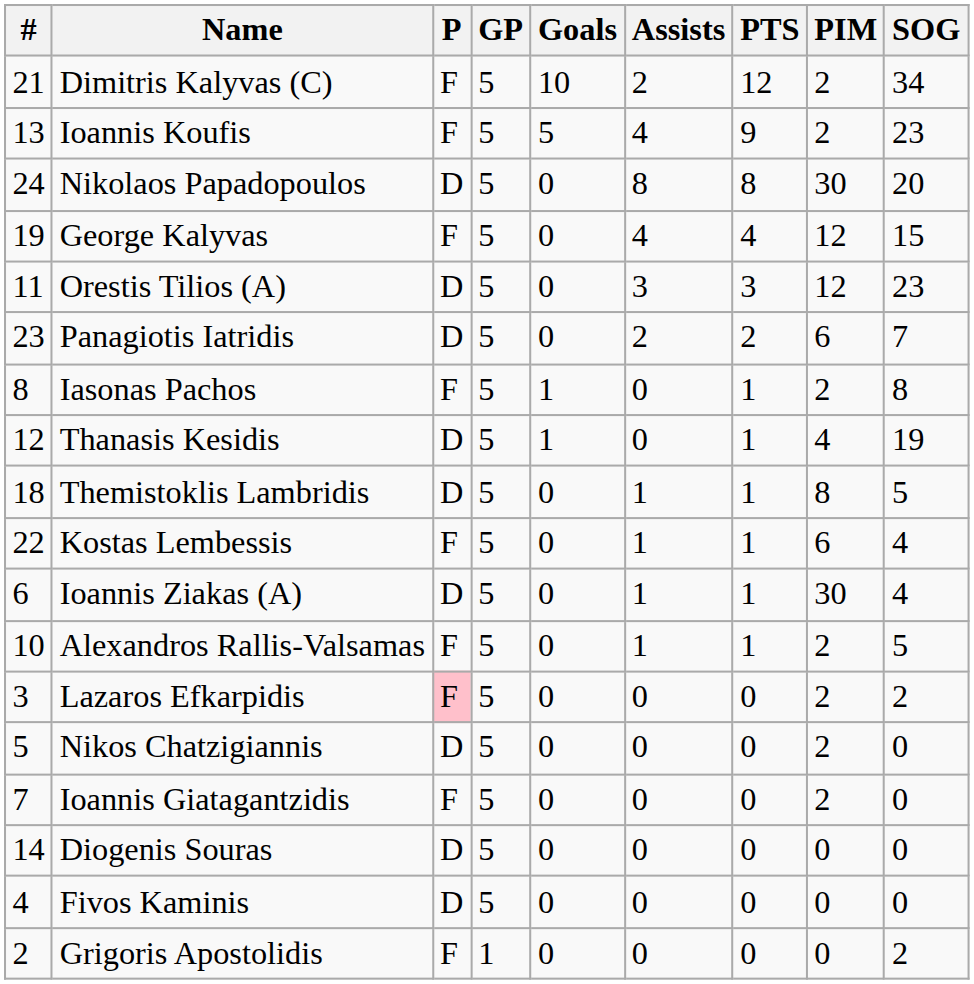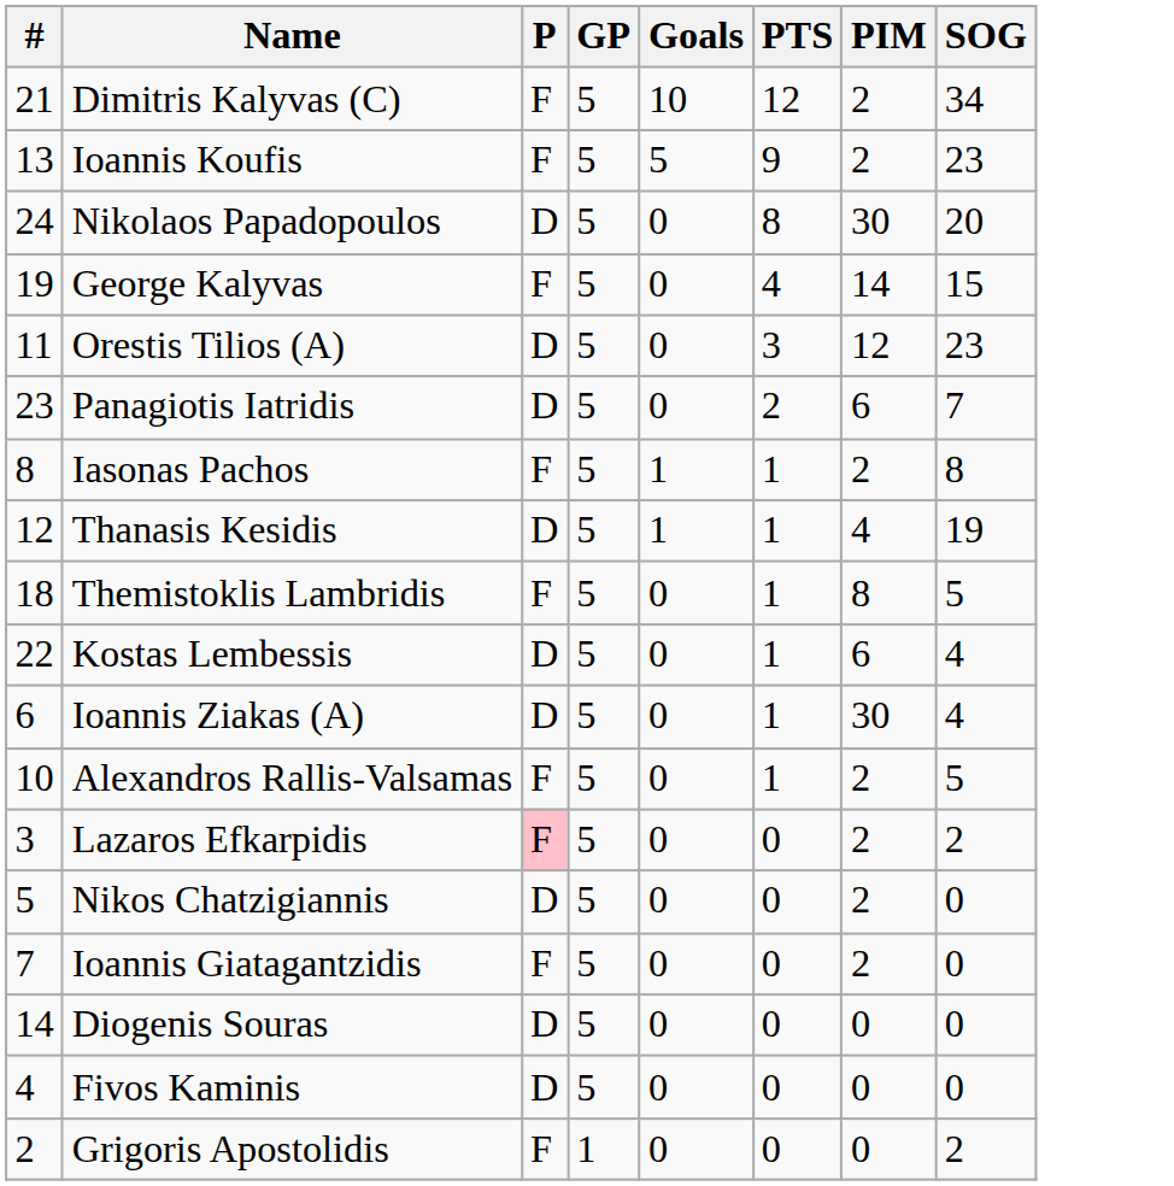 <table class="wikitable">
 <tr>
 <th>#</th>
 <th>Name</th>
 <th>P</th>
 <th>GP</th>
 <th>Goals</th>
-<th>Assists</th>
 <th>PTS</th>
 <th>PIM</th>
 <th>SOG</th>
 </tr>
 <tr>
 <td>21</td>
 <td>Dimitris Kalyvas (C)</td>
 <td>F</td>
 <td>5</td>
 <td>10</td>
-<td>2</td>
 <td>12</td>
 <td>2</td>
 <td>34</td>
 </tr>
 <tr>
 <td>13</td>
 <td>Ioannis Koufis</td>
 <td>F</td>
 <td>5</td>
 <td>5</td>
-<td>4</td>
 <td>9</td>
 <td>2</td>
 <td>23</td>
 </tr>
 <tr>
 <td>24</td>
 <td>Nikolaos Papadopoulos</td>
 <td>D</td>
 <td>5</td>
 <td>0</td>
 <td>8</td>
-<td>8</td>
 <td>30</td>
 <td>20</td>
 </tr>
 <tr>
 <td>19</td>
 <td>George Kalyvas</td>
 <td>F</td>
 <td>5</td>
 <td>0</td>
 <td>4</td>
-<td>4</td>
-<td>12</td>
+<td>14</td>
 <td>15</td>
 </tr>
 <tr>
 <td>11</td>
 <td>Orestis Tilios (A)</td>
 <td>D</td>
 <td>5</td>
 <td>0</td>
-<td>3</td>
 <td>3</td>
 <td>12</td>
 <td>23</td>
 </tr>
 <tr>
 <td>23</td>
 <td>Panagiotis Iatridis</td>
 <td>D</td>
 <td>5</td>
 <td>0</td>
 <td>2</td>
-<td>2</td>
 <td>6</td>
 <td>7</td>
 </tr>
 <tr>
 <td>8</td>
 <td>Iasonas Pachos</td>
 <td>F</td>
 <td>5</td>
 <td>1</td>
-<td>0</td>
 <td>1</td>
 <td>2</td>
 <td>8</td>
 </tr>
 <tr>
 <td>12</td>
 <td>Thanasis Kesidis</td>
 <td>D</td>
 <td>5</td>
 <td>1</td>
-<td>0</td>
 <td>1</td>
 <td>4</td>
 <td>19</td>
 </tr>
 <tr>
 <td>18</td>
 <td>Themistoklis Lambridis</td>
-<td>D</td>
+<td>F</td>
 <td>5</td>
 <td>0</td>
-<td>1</td>
 <td>1</td>
 <td>8</td>
 <td>5</td>
 </tr>
 <tr>
 <td>22</td>
 <td>Kostas Lembessis</td>
-<td>F</td>
+<td>D</td>
 <td>5</td>
 <td>0</td>
-<td>1</td>
 <td>1</td>
 <td>6</td>
 <td>4</td>
 </tr>
 <tr>
 <td>6</td>
 <td>Ioannis Ziakas (A)</td>
 <td>D</td>
 <td>5</td>
 <td>0</td>
 <td>1</td>
-<td>1</td>
 <td>30</td>
 <td>4</td>
 </tr>
 <tr>
 <td>10</td>
 <td>Alexandros Rallis-Valsamas</td>
 <td>F</td>
 <td>5</td>
 <td>0</td>
 <td>1</td>
-<td>1</td>
 <td>2</td>
 <td>5</td>
 </tr>
 <tr>
 <td>3</td>
 <td>Lazaros Efkarpidis</td>
 <td style="background: pink;">F</td>
 <td>5</td>
-<td>0</td>
 <td>0</td>
 <td>0</td>
 <td>2</td>
 <td>2</td>
 </tr>
 <tr>
 <td>5</td>
 <td>Nikos Chatzigiannis</td>
 <td>D</td>
 <td>5</td>
 <td>0</td>
 <td>0</td>
-<td>0</td>
 <td>2</td>
 <td>0</td>
 </tr>
 <tr>
 <td>7</td>
 <td>Ioannis Giatagantzidis</td>
 <td>F</td>
 <td>5</td>
-<td>0</td>
 <td>0</td>
 <td>0</td>
 <td>2</td>
 <td>0</td>
 </tr>
 <tr>
 <td>14</td>
 <td>Diogenis Souras</td>
 <td>D</td>
 <td>5</td>
 <td>0</td>
 <td>0</td>
 <td>0</td>
 <td>0</td>
-<td>0</td>
 </tr>
 <tr>
 <td>4</td>
 <td>Fivos Kaminis</td>
 <td>D</td>
 <td>5</td>
-<td>0</td>
 <td>0</td>
 <td>0</td>
 <td>0</td>
 <td>0</td>
 </tr>
 <tr>
 <td>2</td>
 <td>Grigoris Apostolidis</td>
 <td>F</td>
 <td>1</td>
 <td>0</td>
 <td>0</td>
 <td>0</td>
-<td>0</td>
 <td>2</td>
 </tr>
 </table>
